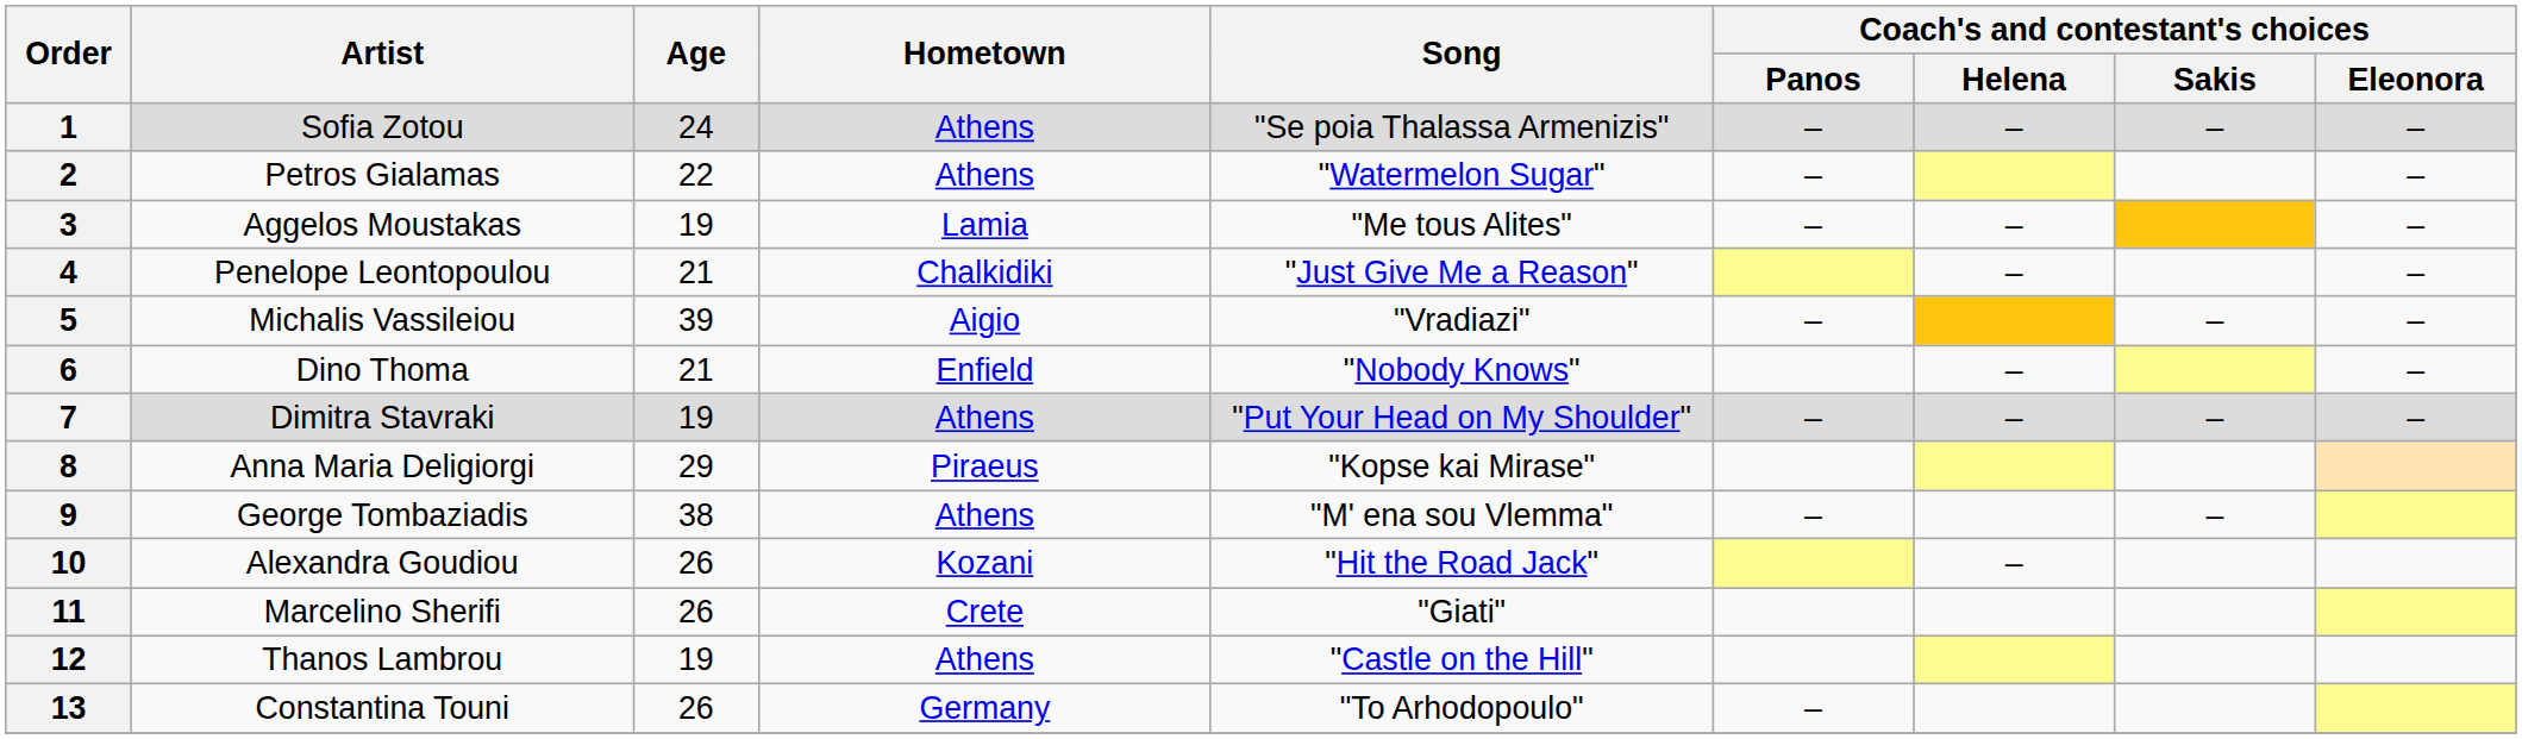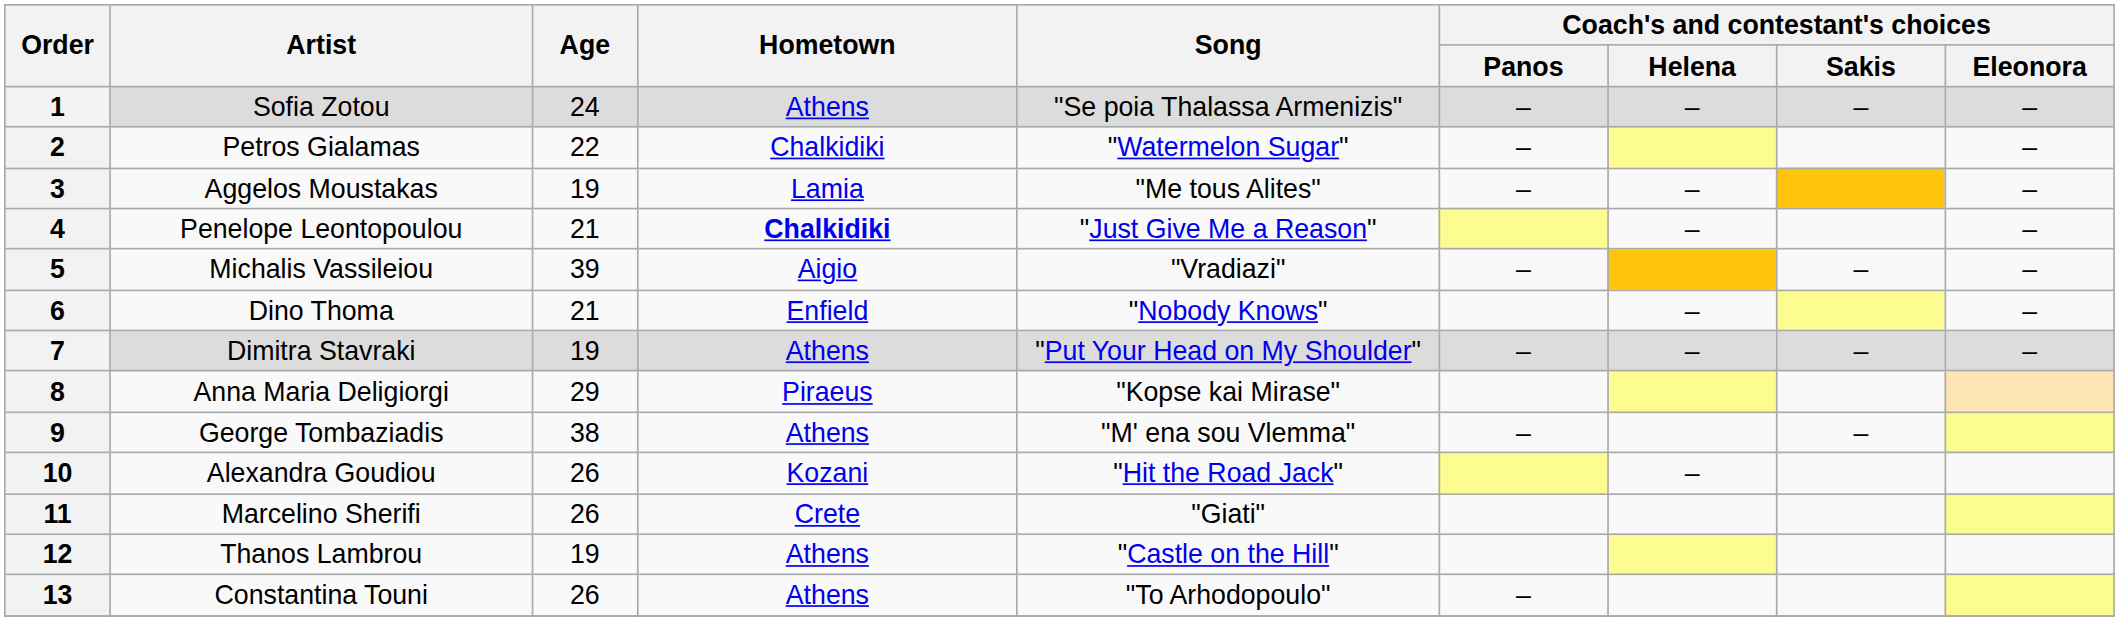 <table class="wikitable" style="text-align:center; line-height:17px; width:100%;">
 <tr>
 <th scope="col" rowspan="2" width="05%">Order</th>
 <th scope="col" rowspan="2" width="20%">Artist</th>
 <th scope="col" rowspan="2" width="05%">Age</th>
 <th scope="col" rowspan="2" width="18%">Hometown</th>
 <th scope="col" rowspan="2" width="20%">Song</th>
 <th scope="col" colspan="4" width="32%">Coach's and contestant's choices</th>
 </tr>
 <tr>
 <th width="08%">Panos</th>
 <th width="08%">Helena</th>
 <th width="08%">Sakis</th>
 <th width="08%">Eleonora</th>
 </tr>
 <tr style="background:#DCDCDC;" |>
 <th>1</th>
 <td>Sofia Zotou</td>
 <td>24</td>
 <td><a href='#'>Athens</a></td>
 <td>"Se poia Thalassa Armenizis"</td>
 <td>–</td>
 <td>–</td>
 <td>–</td>
 <td>–</td>
 </tr>
 <tr>
 <th>2</th>
 <td>Petros Gialamas</td>
 <td>22</td>
-<td><a href='#'>Athens</a></td>
+<td><a href='#'>Chalkidiki</a></td>
 <td>"<a href='#'>Watermelon Sugar</a>"</td>
 <td>–</td>
 <td style="background:#fdfc8f;"></td>
 <td></td>
 <td>–</td>
 </tr>
 <tr>
 <th>3</th>
 <td>Aggelos Moustakas</td>
 <td>19</td>
 <td><a href='#'>Lamia</a></td>
 <td>"Me tous Alites"</td>
 <td>–</td>
 <td>–</td>
 <td style="background:#FFC50C;"></td>
 <td>–</td>
 </tr>
 <tr>
 <th>4</th>
 <td>Penelope Leontopoulou</td>
 <td>21</td>
-<td><a href='#'>Chalkidiki</a></td>
+<td><strong><a href='#'>Chalkidiki</a></strong></td>
 <td>"<a href='#'>Just Give Me a Reason</a>"</td>
 <td style="background:#fdfc8f;"></td>
 <td>–</td>
 <td></td>
 <td>–</td>
 </tr>
 <tr>
 <th>5</th>
 <td>Michalis Vassileiou</td>
 <td>39</td>
 <td><a href='#'>Aigio</a></td>
 <td>"Vradiazi"</td>
 <td>–</td>
 <td style="background:#FFC50C;"></td>
 <td>–</td>
 <td>–</td>
 </tr>
 <tr>
 <th>6</th>
 <td>Dino Thoma</td>
 <td>21</td>
 <td><a href='#'>Enfield</a></td>
 <td>"<a href='#'>Nobody Knows</a>"</td>
 <td></td>
 <td>–</td>
 <td style="background:#fdfc8f;"></td>
 <td>–</td>
 </tr>
 <tr style="background:#DCDCDC;" |>
 <th>7</th>
 <td>Dimitra Stavraki</td>
 <td>19</td>
 <td><a href='#'>Athens</a></td>
 <td>"<a href='#'>Put Your Head on My Shoulder</a>"</td>
 <td>–</td>
 <td>–</td>
 <td>–</td>
 <td>–</td>
 </tr>
 <tr>
 <th>8</th>
 <td>Anna Maria Deligiorgi</td>
 <td>29</td>
 <td><a href='#'>Piraeus</a></td>
 <td>"Kopse kai Mirase"</td>
 <td></td>
 <td style="background:#fdfc8f;"></td>
 <td></td>
 <td bgcolor="#ffe5b4"><strong></strong></td>
 </tr>
 <tr>
 <th>9</th>
 <td>George Tombaziadis</td>
 <td>38</td>
 <td><a href='#'>Athens</a></td>
 <td>"M' ena sou Vlemma"</td>
 <td>–</td>
 <td></td>
 <td>–</td>
 <td style="background:#fdfc8f;"></td>
 </tr>
 <tr>
 <th>10</th>
 <td>Alexandra Goudiou</td>
 <td>26</td>
 <td><a href='#'>Kozani</a></td>
 <td>"<a href='#'>Hit the Road Jack</a>"</td>
 <td style="background:#fdfc8f;"></td>
 <td>–</td>
 <td></td>
 <td></td>
 </tr>
 <tr>
 <th>11</th>
 <td>Marcelino Sherifi</td>
 <td>26</td>
 <td><a href='#'>Crete</a></td>
 <td>"Giati"</td>
 <td></td>
 <td></td>
 <td></td>
 <td style="background:#fdfc8f;"></td>
 </tr>
 <tr>
 <th>12</th>
 <td>Thanos Lambrou</td>
 <td>19</td>
 <td><a href='#'>Athens</a></td>
 <td>"<a href='#'>Castle on the Hill</a>"</td>
 <td></td>
 <td style="background:#fdfc8f;"></td>
 <td></td>
 <td></td>
 </tr>
 <tr>
 <th>13</th>
 <td>Constantina Touni</td>
 <td>26</td>
-<td><a href='#'>Germany</a></td>
+<td><a href='#'>Athens</a></td>
 <td>"To Arhodopoulo"</td>
 <td>–</td>
 <td></td>
 <td></td>
 <td style="background:#fdfc8f;"></td>
 </tr>
 <tr>
 </tr>
 </table>
